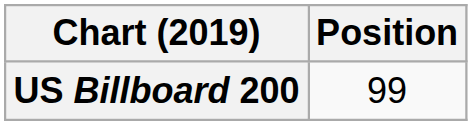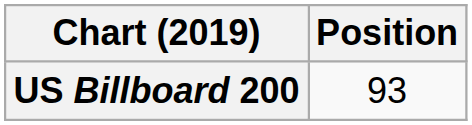 <table class="wikitable plainrowheaders" style="text-align:center">
 <tr>
 <th scope="col">Chart (2019)</th>
 <th scope="col">Position</th>
 </tr>
 <tr>
 <th scope="row">US <em>Billboard</em> 200</th>
-<td>99</td>
+<td>93</td>
 </tr>
 </table>
